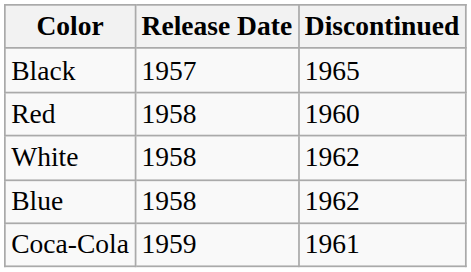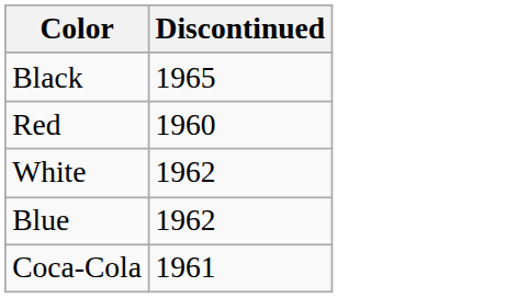 <table class="wikitable">
 <tr>
 <th>Color</th>
-<th>Release Date</th>
 <th>Discontinued</th>
 </tr>
 <tr>
 <td>Black</td>
-<td>1957</td>
 <td>1965</td>
 </tr>
 <tr>
 <td>Red</td>
-<td>1958</td>
 <td>1960</td>
 </tr>
 <tr>
 <td>White</td>
-<td>1958</td>
 <td>1962</td>
 </tr>
 <tr>
 <td>Blue</td>
-<td>1958</td>
 <td>1962</td>
 </tr>
 <tr>
 <td>Coca-Cola</td>
-<td>1959</td>
 <td>1961</td>
 </tr>
 </table>
